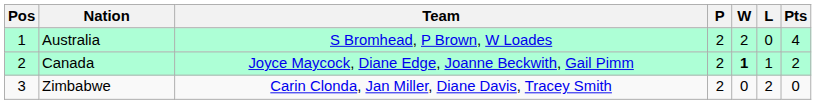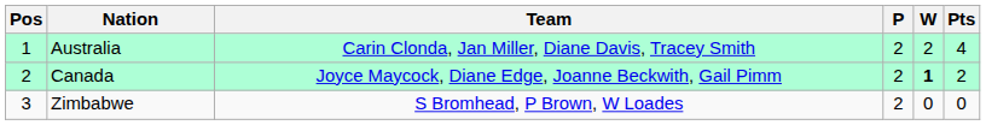 <table class="wikitable" style="font-size: 100%">
 <tr>
 <th width=20>Pos</th>
 <th width=150>Nation</th>
 <th width=650>Team</th>
 <th width=20>P</th>
 <th width=20>W</th>
-<th width=20>L</th>
 <th width=20>Pts</th>
 </tr>
 <tr align=center style="background: #ADFFD6;">
 <td>1</td>
 <td align="left"> Australia</td>
-<td><a href='#'>S Bromhead</a>, <a href='#'>P Brown</a>, <a href='#'>W Loades</a></td>
+<td><a href='#'>Carin Clonda</a>, <a href='#'>Jan Miller</a>, <a href='#'>Diane Davis</a>, <a href='#'>Tracey Smith</a></td>
 <td>2</td>
 <td>2</td>
-<td>0</td>
 <td>4</td>
 </tr>
 <tr align=center style="background: #ADFFD6;">
 <td>2</td>
 <td align="left"> Canada</td>
 <td><a href='#'>Joyce Maycock</a>, <a href='#'>Diane Edge</a>, <a href='#'>Joanne Beckwith</a>, <a href='#'>Gail Pimm</a></td>
 <td>2</td>
 <td><strong>1</strong></td>
-<td>1</td>
 <td>2</td>
 </tr>
 <tr align=center>
 <td>3</td>
 <td align="left"> Zimbabwe</td>
-<td><a href='#'>Carin Clonda</a>, <a href='#'>Jan Miller</a>, <a href='#'>Diane Davis</a>, <a href='#'>Tracey Smith</a></td>
+<td><a href='#'>S Bromhead</a>, <a href='#'>P Brown</a>, <a href='#'>W Loades</a></td>
 <td>2</td>
 <td>0</td>
-<td>2</td>
 <td>0</td>
 </tr>
 </table>
